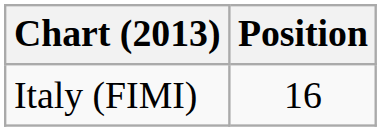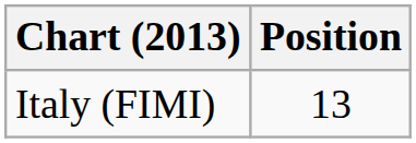 <table class="wikitable">
 <tr>
 <th>Chart (2013)</th>
 <th>Position</th>
 </tr>
 <tr>
 <td>Italy (FIMI)</td>
-<td style="text-align:center">16</td>
+<td style="text-align:center">13</td>
 </tr>
 </table>
